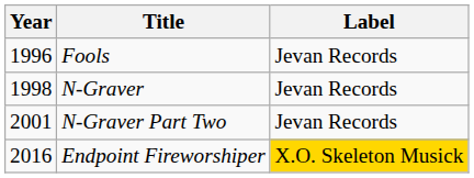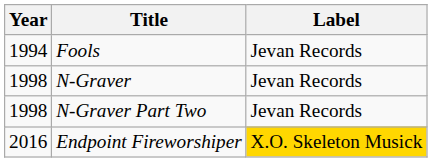 <table class="wikitable">
 <tr>
 <th>Year</th>
 <th>Title</th>
 <th>Label</th>
 </tr>
 <tr>
-<td>1996</td>
+<td>1994</td>
 <td><em>Fools</em></td>
 <td>Jevan Records</td>
 </tr>
 <tr>
 <td>1998</td>
 <td><em>N-Graver</em></td>
 <td>Jevan Records</td>
 </tr>
 <tr>
-<td>2001</td>
+<td>1998</td>
 <td><em>N-Graver Part Two</em></td>
 <td>Jevan Records</td>
 </tr>
 <tr>
 <td>2016</td>
 <td><em>Endpoint Fireworshiper</em></td>
 <td style="background: gold;">X.O. Skeleton Musick</td>
 </tr>
 </table>
